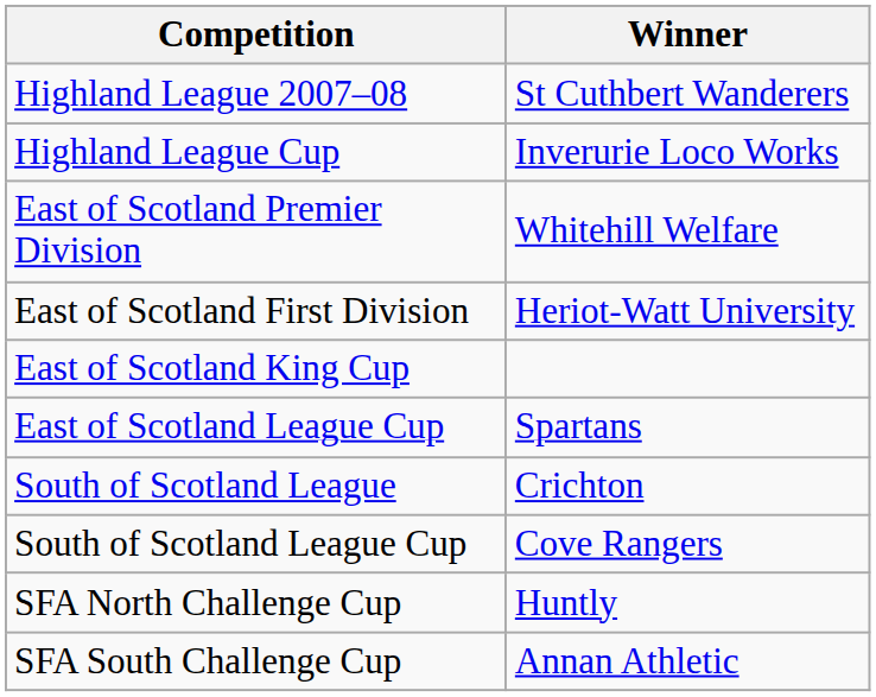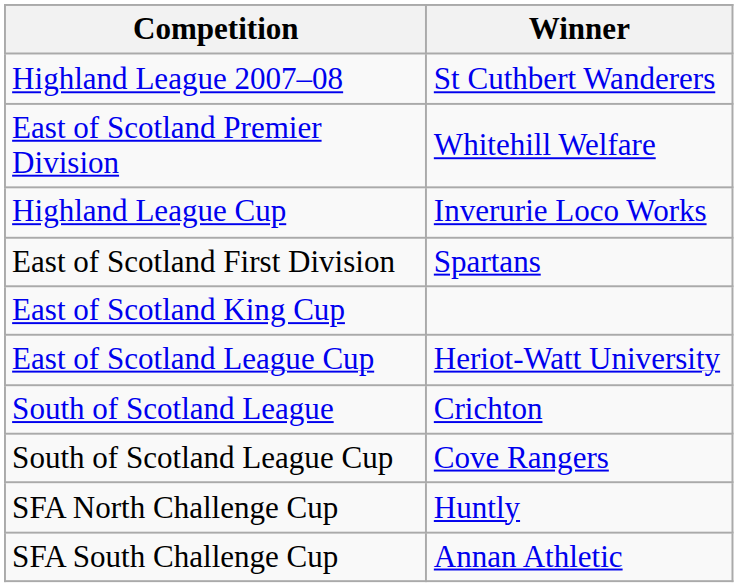 <table class="wikitable">
 <tr>
 <th width=210>Competition</th>
 <th width=150>Winner</th>
 </tr>
 <tr>
 <td><a href='#'>Highland League 2007–08</a></td>
 <td><a href='#'>St Cuthbert Wanderers</a></td>
 </tr>
 <tr>
+<td><a href='#'>East of Scotland Premier Division</a></td>
+<td><a href='#'>Whitehill Welfare</a></td>
+</tr>
+<tr>
 <td><a href='#'>Highland League Cup</a></td>
 <td><a href='#'>Inverurie Loco Works</a></td>
 </tr>
 <tr>
-<td><a href='#'>East of Scotland Premier Division</a></td>
-<td><a href='#'>Whitehill Welfare</a></td>
-</tr>
-<tr>
 <td>East of Scotland First Division</td>
-<td><a href='#'>Heriot-Watt University</a></td>
+<td><a href='#'>Spartans</a></td>
 </tr>
 <tr>
 <td><a href='#'>East of Scotland King Cup</a></td>
 <td></td>
 </tr>
 <tr>
 <td><a href='#'>East of Scotland League Cup</a></td>
-<td><a href='#'>Spartans</a></td>
+<td><a href='#'>Heriot-Watt University</a></td>
 </tr>
 <tr>
 <td><a href='#'>South of Scotland League</a></td>
 <td><a href='#'>Crichton</a></td>
 </tr>
 <tr>
 <td>South of Scotland League Cup</td>
 <td><a href='#'>Cove Rangers</a></td>
 </tr>
 <tr>
 <td>SFA North Challenge Cup</td>
 <td><a href='#'>Huntly</a></td>
 </tr>
 <tr>
 <td>SFA South Challenge Cup</td>
 <td><a href='#'>Annan Athletic</a></td>
 </tr>
 </table>
